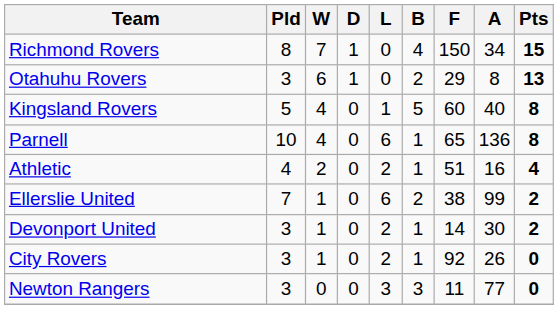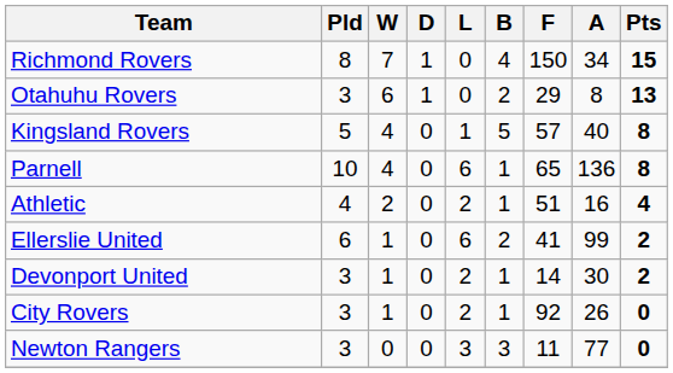 <table class="wikitable" style="text-align:center;">
 <tr>
 <th width=215>Team</th>
 <th width=20 abbr="Played">Pld</th>
 <th width=20 abbr="Won">W</th>
 <th width=20 abbr="Drawn">D</th>
 <th width=20 abbr="Lost">L</th>
 <th width=20 abbr="Bye">B</th>
 <th width=20 abbr="For">F</th>
 <th width=20 abbr="Against">A</th>
 <th width=20 abbr="Points">Pts</th>
 </tr>
 <tr>
 <td style="text-align:left;"><a href='#'>Richmond Rovers</a></td>
 <td>8</td>
 <td>7</td>
 <td>1</td>
 <td>0</td>
 <td>4</td>
 <td>150</td>
 <td>34</td>
 <td><strong>15</strong></td>
 </tr>
 <tr>
 <td style="text-align:left;"><a href='#'>Otahuhu Rovers</a></td>
 <td>3</td>
 <td>6</td>
 <td>1</td>
 <td>0</td>
 <td>2</td>
 <td>29</td>
 <td>8</td>
 <td><strong>13</strong></td>
 </tr>
 <tr>
 <td style="text-align:left;"><a href='#'>Kingsland Rovers</a></td>
 <td>5</td>
 <td>4</td>
 <td>0</td>
 <td>1</td>
 <td>5</td>
-<td>60</td>
+<td>57</td>
 <td>40</td>
 <td><strong>8</strong></td>
 </tr>
 <tr>
 <td style="text-align:left;"><a href='#'>Parnell</a></td>
 <td>10</td>
 <td>4</td>
 <td>0</td>
 <td>6</td>
 <td>1</td>
 <td>65</td>
 <td>136</td>
 <td><strong>8</strong></td>
 </tr>
 <tr>
 <td style="text-align:left;"><a href='#'>Athletic</a></td>
 <td>4</td>
 <td>2</td>
 <td>0</td>
 <td>2</td>
 <td>1</td>
 <td>51</td>
 <td>16</td>
 <td><strong>4</strong></td>
 </tr>
 <tr>
 <td style="text-align:left;"><a href='#'>Ellerslie United</a></td>
-<td>7</td>
+<td>6</td>
 <td>1</td>
 <td>0</td>
 <td>6</td>
 <td>2</td>
-<td>38</td>
+<td>41</td>
 <td>99</td>
 <td><strong>2</strong></td>
 </tr>
 <tr>
 <td style="text-align:left;"><a href='#'>Devonport United</a></td>
 <td>3</td>
 <td>1</td>
 <td>0</td>
 <td>2</td>
 <td>1</td>
 <td>14</td>
 <td>30</td>
 <td><strong>2</strong></td>
 </tr>
 <tr>
 <td style="text-align:left;"><a href='#'>City Rovers</a></td>
 <td>3</td>
 <td>1</td>
 <td>0</td>
 <td>2</td>
 <td>1</td>
 <td>92</td>
 <td>26</td>
 <td><strong>0</strong></td>
 </tr>
 <tr>
 <td style="text-align:left;"><a href='#'>Newton Rangers</a></td>
 <td>3</td>
 <td>0</td>
 <td>0</td>
 <td>3</td>
 <td>3</td>
 <td>11</td>
 <td>77</td>
 <td><strong>0</strong></td>
 </tr>
 <tr>
 </tr>
 </table>
